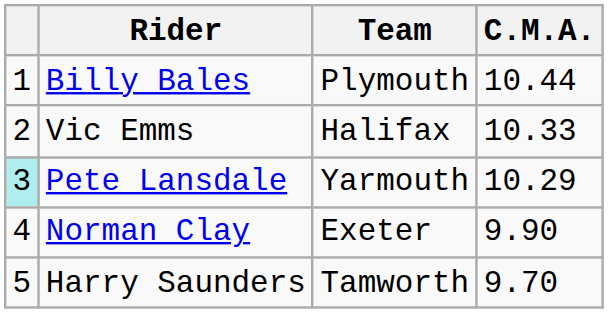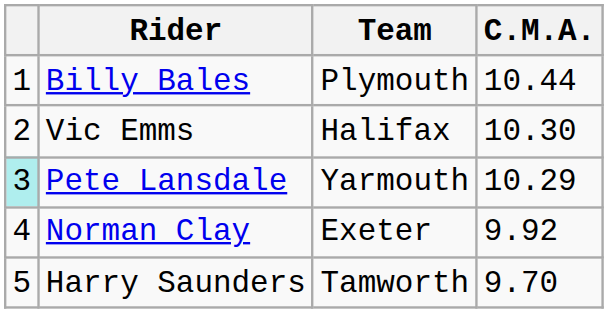 <table class=wikitable>
 <tr>
 <th></th>
 <th>Rider</th>
 <th>Team</th>
 <th>C.M.A.</th>
 </tr>
 <tr>
 <td align="center">1</td>
 <td><a href='#'>Billy Bales</a></td>
 <td>Plymouth</td>
 <td>10.44</td>
 </tr>
 <tr>
 <td align="center">2</td>
 <td>Vic Emms</td>
 <td>Halifax</td>
-<td>10.33</td>
+<td>10.30</td>
 </tr>
 <tr>
 <td align="center" style="background: paleturquoise;">3</td>
 <td><a href='#'>Pete Lansdale</a></td>
 <td>Yarmouth</td>
 <td>10.29</td>
 </tr>
 <tr>
 <td align="center">4</td>
 <td><a href='#'>Norman Clay</a></td>
 <td>Exeter</td>
-<td>9.90</td>
+<td>9.92</td>
 </tr>
 <tr>
 <td align="center">5</td>
 <td>Harry Saunders</td>
 <td>Tamworth</td>
 <td>9.70</td>
 </tr>
 </table>
